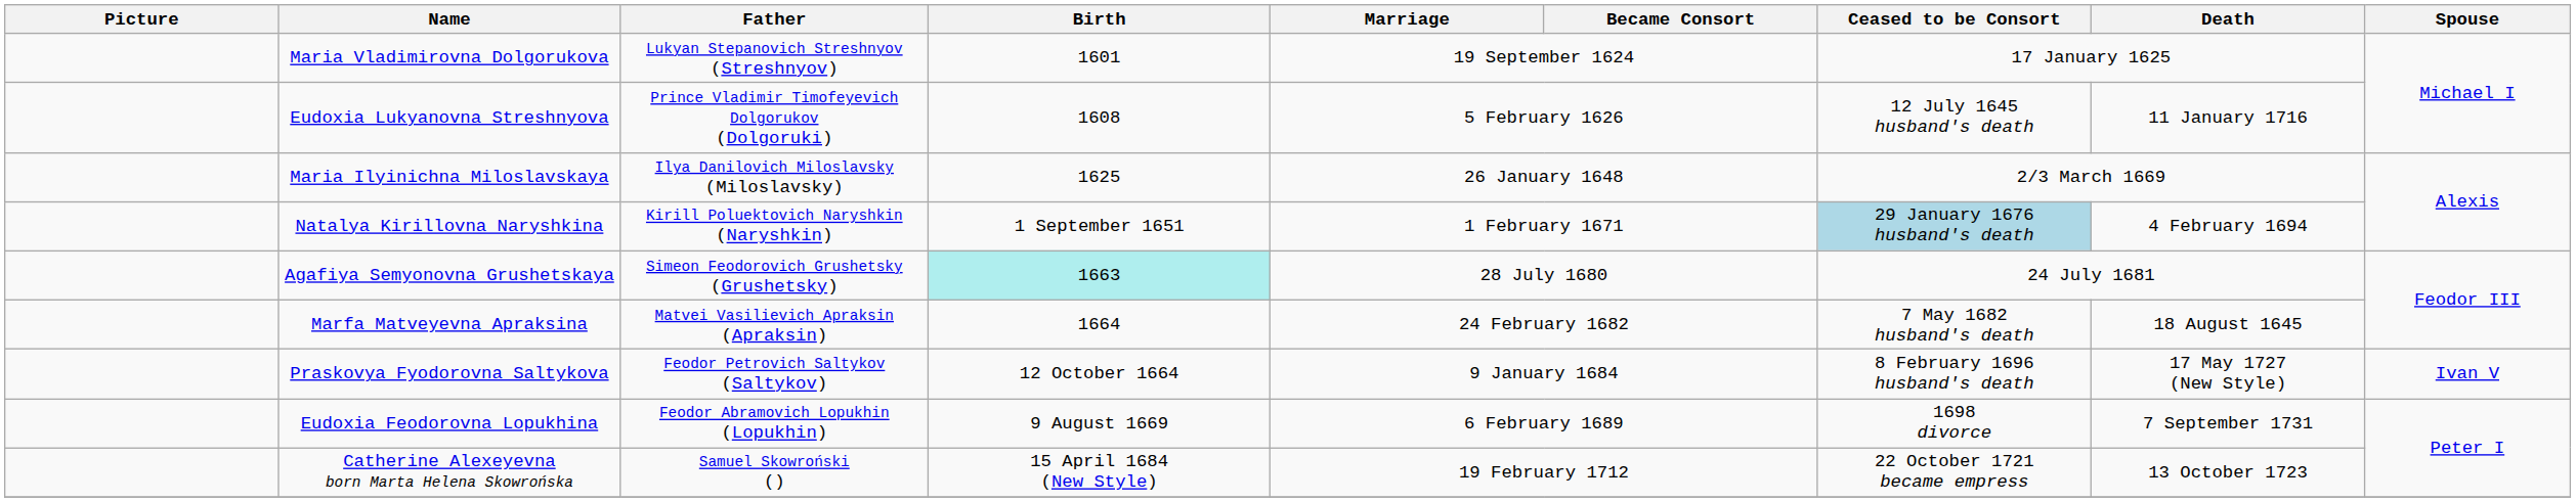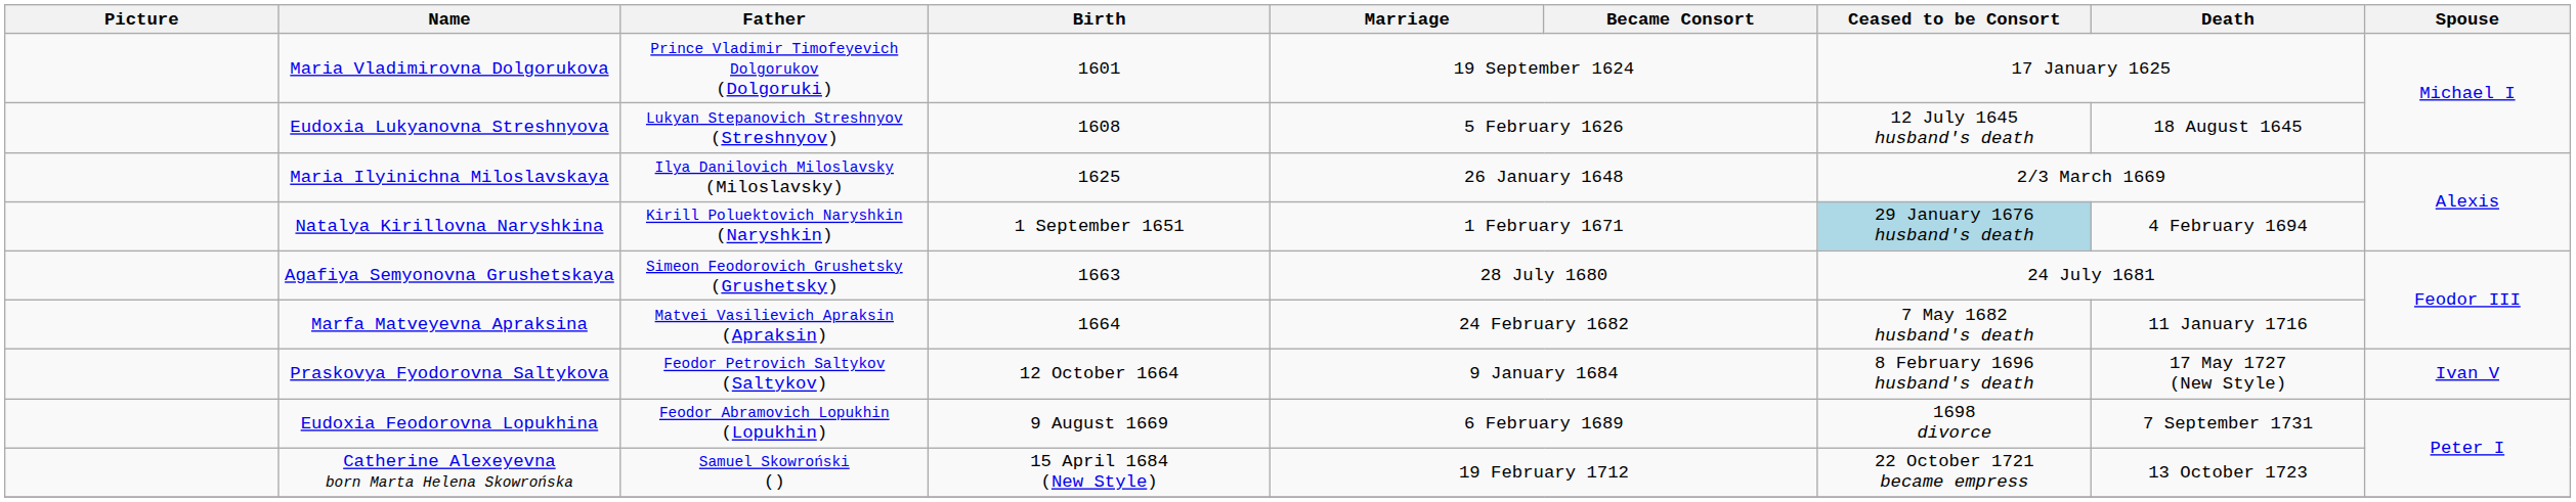 <table width=95% class="wikitable">
 <tr>
 <th width = "8%">Picture</th>
 <th width = "10%">Name</th>
 <th width = "9%">Father</th>
 <th width = "10%">Birth</th>
 <th width = "8%">Marriage</th>
 <th width = "8%">Became Consort</th>
 <th width = "8%">Ceased to be Consort</th>
 <th width = "8%">Death</th>
 <th width = "6%">Spouse</th>
 </tr>
 <tr>
 <td align="center"></td>
 <td align="center"><a href='#'>Maria Vladimirovna Dolgorukova</a></td>
-<td align="center"><small><a href='#'>Lukyan Stepanovich Streshnyov</a></small><br>(<a href='#'>Streshnyov</a>)</td>
+<td align="center"><small><a href='#'>Prince Vladimir Timofeyevich Dolgorukov</a></small> <br>(<a href='#'>Dolgoruki</a>)</td>
 <td align="center">1601</td>
 <td align="center" colspan="2">19 September 1624</td>
 <td align="center" colspan="2">17 January 1625</td>
 <td align="center" rowspan="2"><a href='#'>Michael I</a></td>
 </tr>
 <tr>
 <td align="center"></td>
 <td align="center"><a href='#'>Eudoxia Lukyanovna Streshnyova</a></td>
-<td align="center"><small><a href='#'>Prince Vladimir Timofeyevich Dolgorukov</a></small> <br>(<a href='#'>Dolgoruki</a>)</td>
+<td align="center"><small><a href='#'>Lukyan Stepanovich Streshnyov</a></small><br>(<a href='#'>Streshnyov</a>)</td>
 <td align="center">1608</td>
 <td align="center" colspan="2">5 February 1626</td>
 <td align="center">12 July 1645<br><em>husband's death</em></td>
-<td align="center">11 January 1716</td>
+<td align="center">18 August 1645</td>
 </tr>
 <tr>
 <td align="center"></td>
 <td align="center"><a href='#'>Maria Ilyinichna Miloslavskaya</a></td>
 <td align="center"><small><a href='#'>Ilya Danilovich Miloslavsky</a></small> <br>(Miloslavsky)</td>
 <td align="center">1625</td>
 <td align="center" colspan="2">26 January 1648</td>
 <td align="center" colspan="2">2/3 March 1669</td>
 <td align="center" rowspan="2"><a href='#'>Alexis</a></td>
 </tr>
 <tr>
 <td align="center"></td>
 <td align="center"><a href='#'>Natalya Kirillovna Naryshkina</a></td>
 <td align="center"><small><a href='#'>Kirill Poluektovich Naryshkin</a></small><br>(<a href='#'>Naryshkin</a>)</td>
 <td align="center">1 September 1651</td>
 <td align="center" colspan="2">1 February 1671</td>
 <td align="center" style="background: lightblue;">29 January 1676<br><em>husband's death</em></td>
 <td align="center">4 February 1694</td>
 </tr>
 <tr>
 <td align="center"></td>
 <td align="center"><a href='#'>Agafiya Semyonovna Grushetskaya</a></td>
 <td align="center"><small><a href='#'>Simeon Feodorovich Grushetsky</a></small> <br>(<a href='#'>Grushetsky</a>)</td>
-<td align="center" style="background: paleturquoise;">1663</td>
+<td align="center">1663</td>
 <td align="center" colspan="2">28 July 1680</td>
 <td align="center" colspan="2">24 July 1681</td>
 <td align="center" rowspan="2"><a href='#'>Feodor III</a></td>
 </tr>
 <tr>
 <td align="center"></td>
 <td align="center"><a href='#'>Marfa Matveyevna Apraksina</a></td>
 <td align="center"><small><a href='#'>Matvei Vasilievich Apraksin</a></small><br>(<a href='#'>Apraksin</a>)</td>
 <td align="center">1664</td>
 <td align="center" colspan="2">24 February 1682</td>
 <td align="center">7 May 1682<br><em>husband's death</em></td>
-<td align="center">18 August 1645</td>
+<td align="center">11 January 1716</td>
 </tr>
 <tr>
 <td align="center"></td>
 <td align="center"><a href='#'>Praskovya Fyodorovna Saltykova</a></td>
 <td align="center"><small><a href='#'>Feodor Petrovich Saltykov</a></small> <br>(<a href='#'>Saltykov</a>)</td>
 <td align="center">12 October 1664</td>
 <td align="center" colspan="2">9 January 1684</td>
 <td align="center">8 February 1696<br><em>husband's death</em></td>
 <td align="center">17 May 1727<br>(New Style)</td>
 <td align="center"><a href='#'>Ivan V</a></td>
 </tr>
 <tr>
 <td align="center"></td>
 <td align="center"><a href='#'>Eudoxia Feodorovna Lopukhina</a></td>
 <td align="center"><small><a href='#'>Feodor Abramovich Lopukhin</a></small> <br>(<a href='#'>Lopukhin</a>)</td>
 <td align="center">9 August 1669</td>
 <td align="center" colspan="2">6 February 1689</td>
 <td align="center">1698<br><em>divorce</em></td>
 <td align="center">7 September 1731</td>
 <td align="center" rowspan="2"><a href='#'>Peter I</a></td>
 </tr>
 <tr>
 <td align="center"></td>
 <td align="center"><a href='#'>Catherine Alexeyevna</a>  <br><small><em>born Marta Helena Skowrońska</em></small></td>
 <td align="center"><small><a href='#'>Samuel Skowroński</a></small><br>()</td>
 <td align="center">15 April 1684<br>(<a href='#'>New Style</a>)</td>
 <td align="center" colspan="2">19 February 1712</td>
 <td align="center">22 October 1721<br><em>became empress</em></td>
 <td align="center">13 October 1723</td>
 </tr>
 <tr>
 </tr>
 </table>
